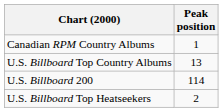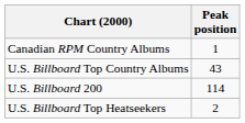 <table class="wikitable">
 <tr>
 <th>Chart (2000)</th>
 <th>Peak<br>position</th>
 </tr>
 <tr>
 <td>Canadian <em>RPM</em> Country Albums</td>
 <td align="center">1</td>
 </tr>
 <tr>
 <td>U.S. <em>Billboard</em> Top Country Albums</td>
-<td align="center">13</td>
+<td align="center">43</td>
 </tr>
 <tr>
 <td>U.S. <em>Billboard</em> 200</td>
 <td align="center">114</td>
 </tr>
 <tr>
 <td>U.S. <em>Billboard</em> Top Heatseekers</td>
 <td align="center">2</td>
 </tr>
 </table>
